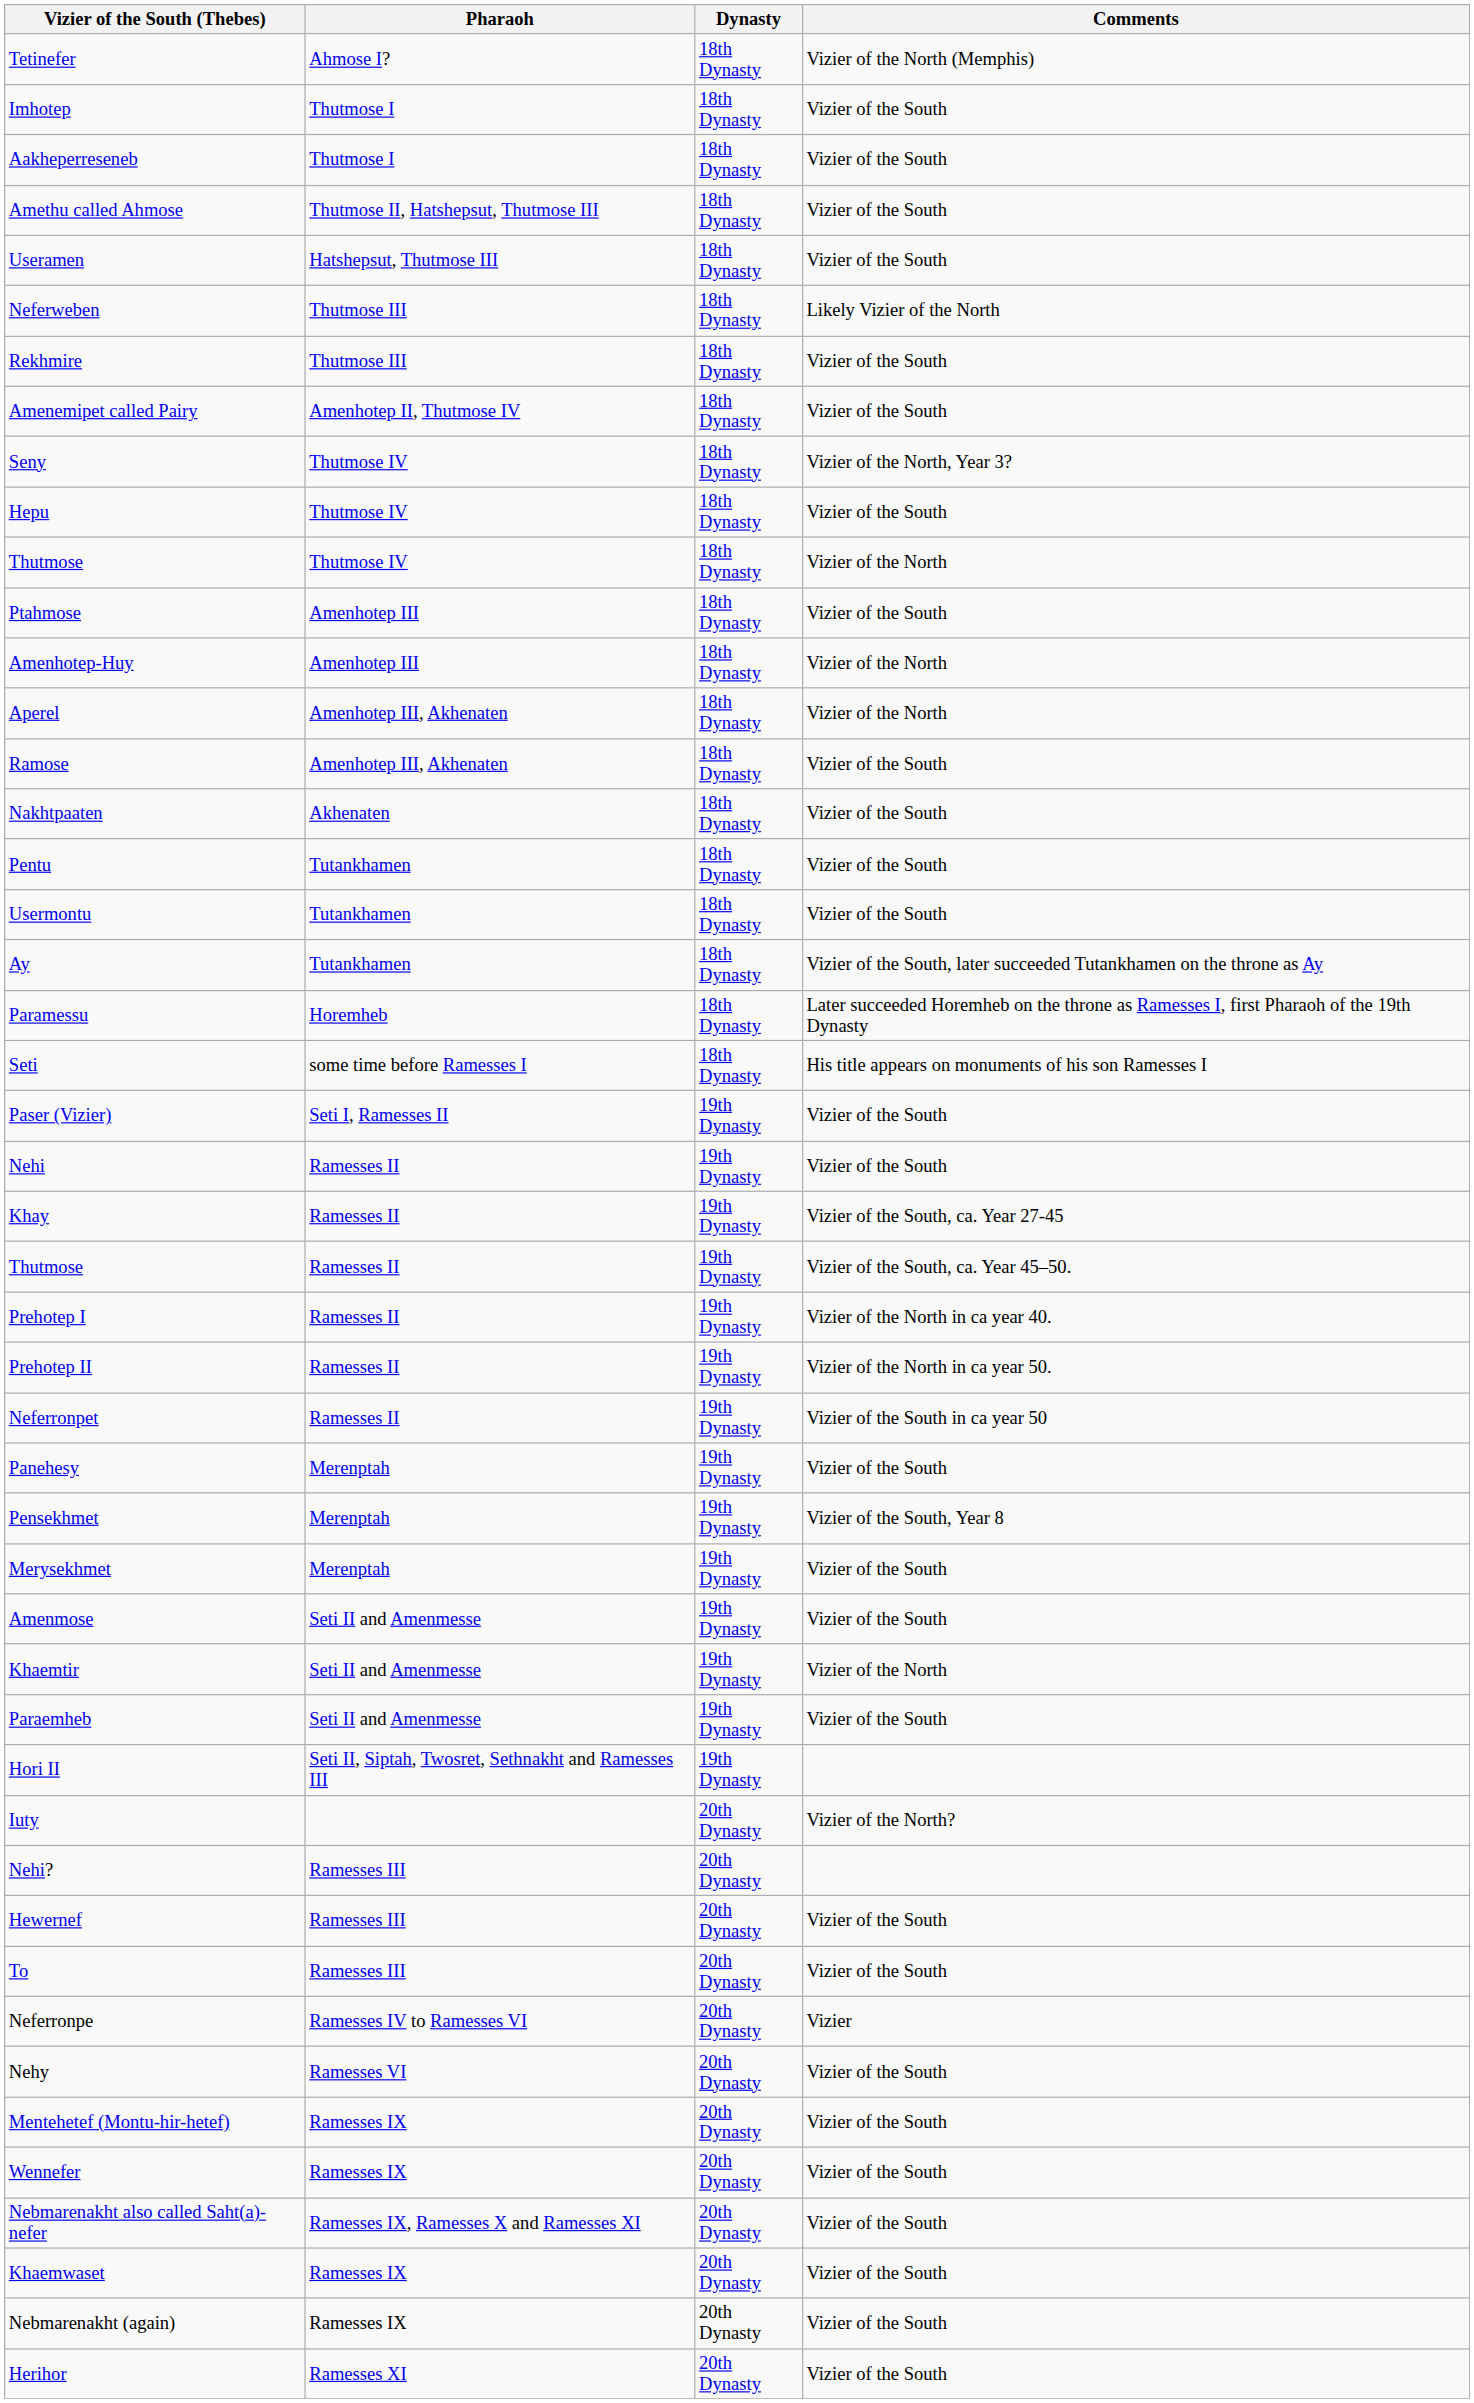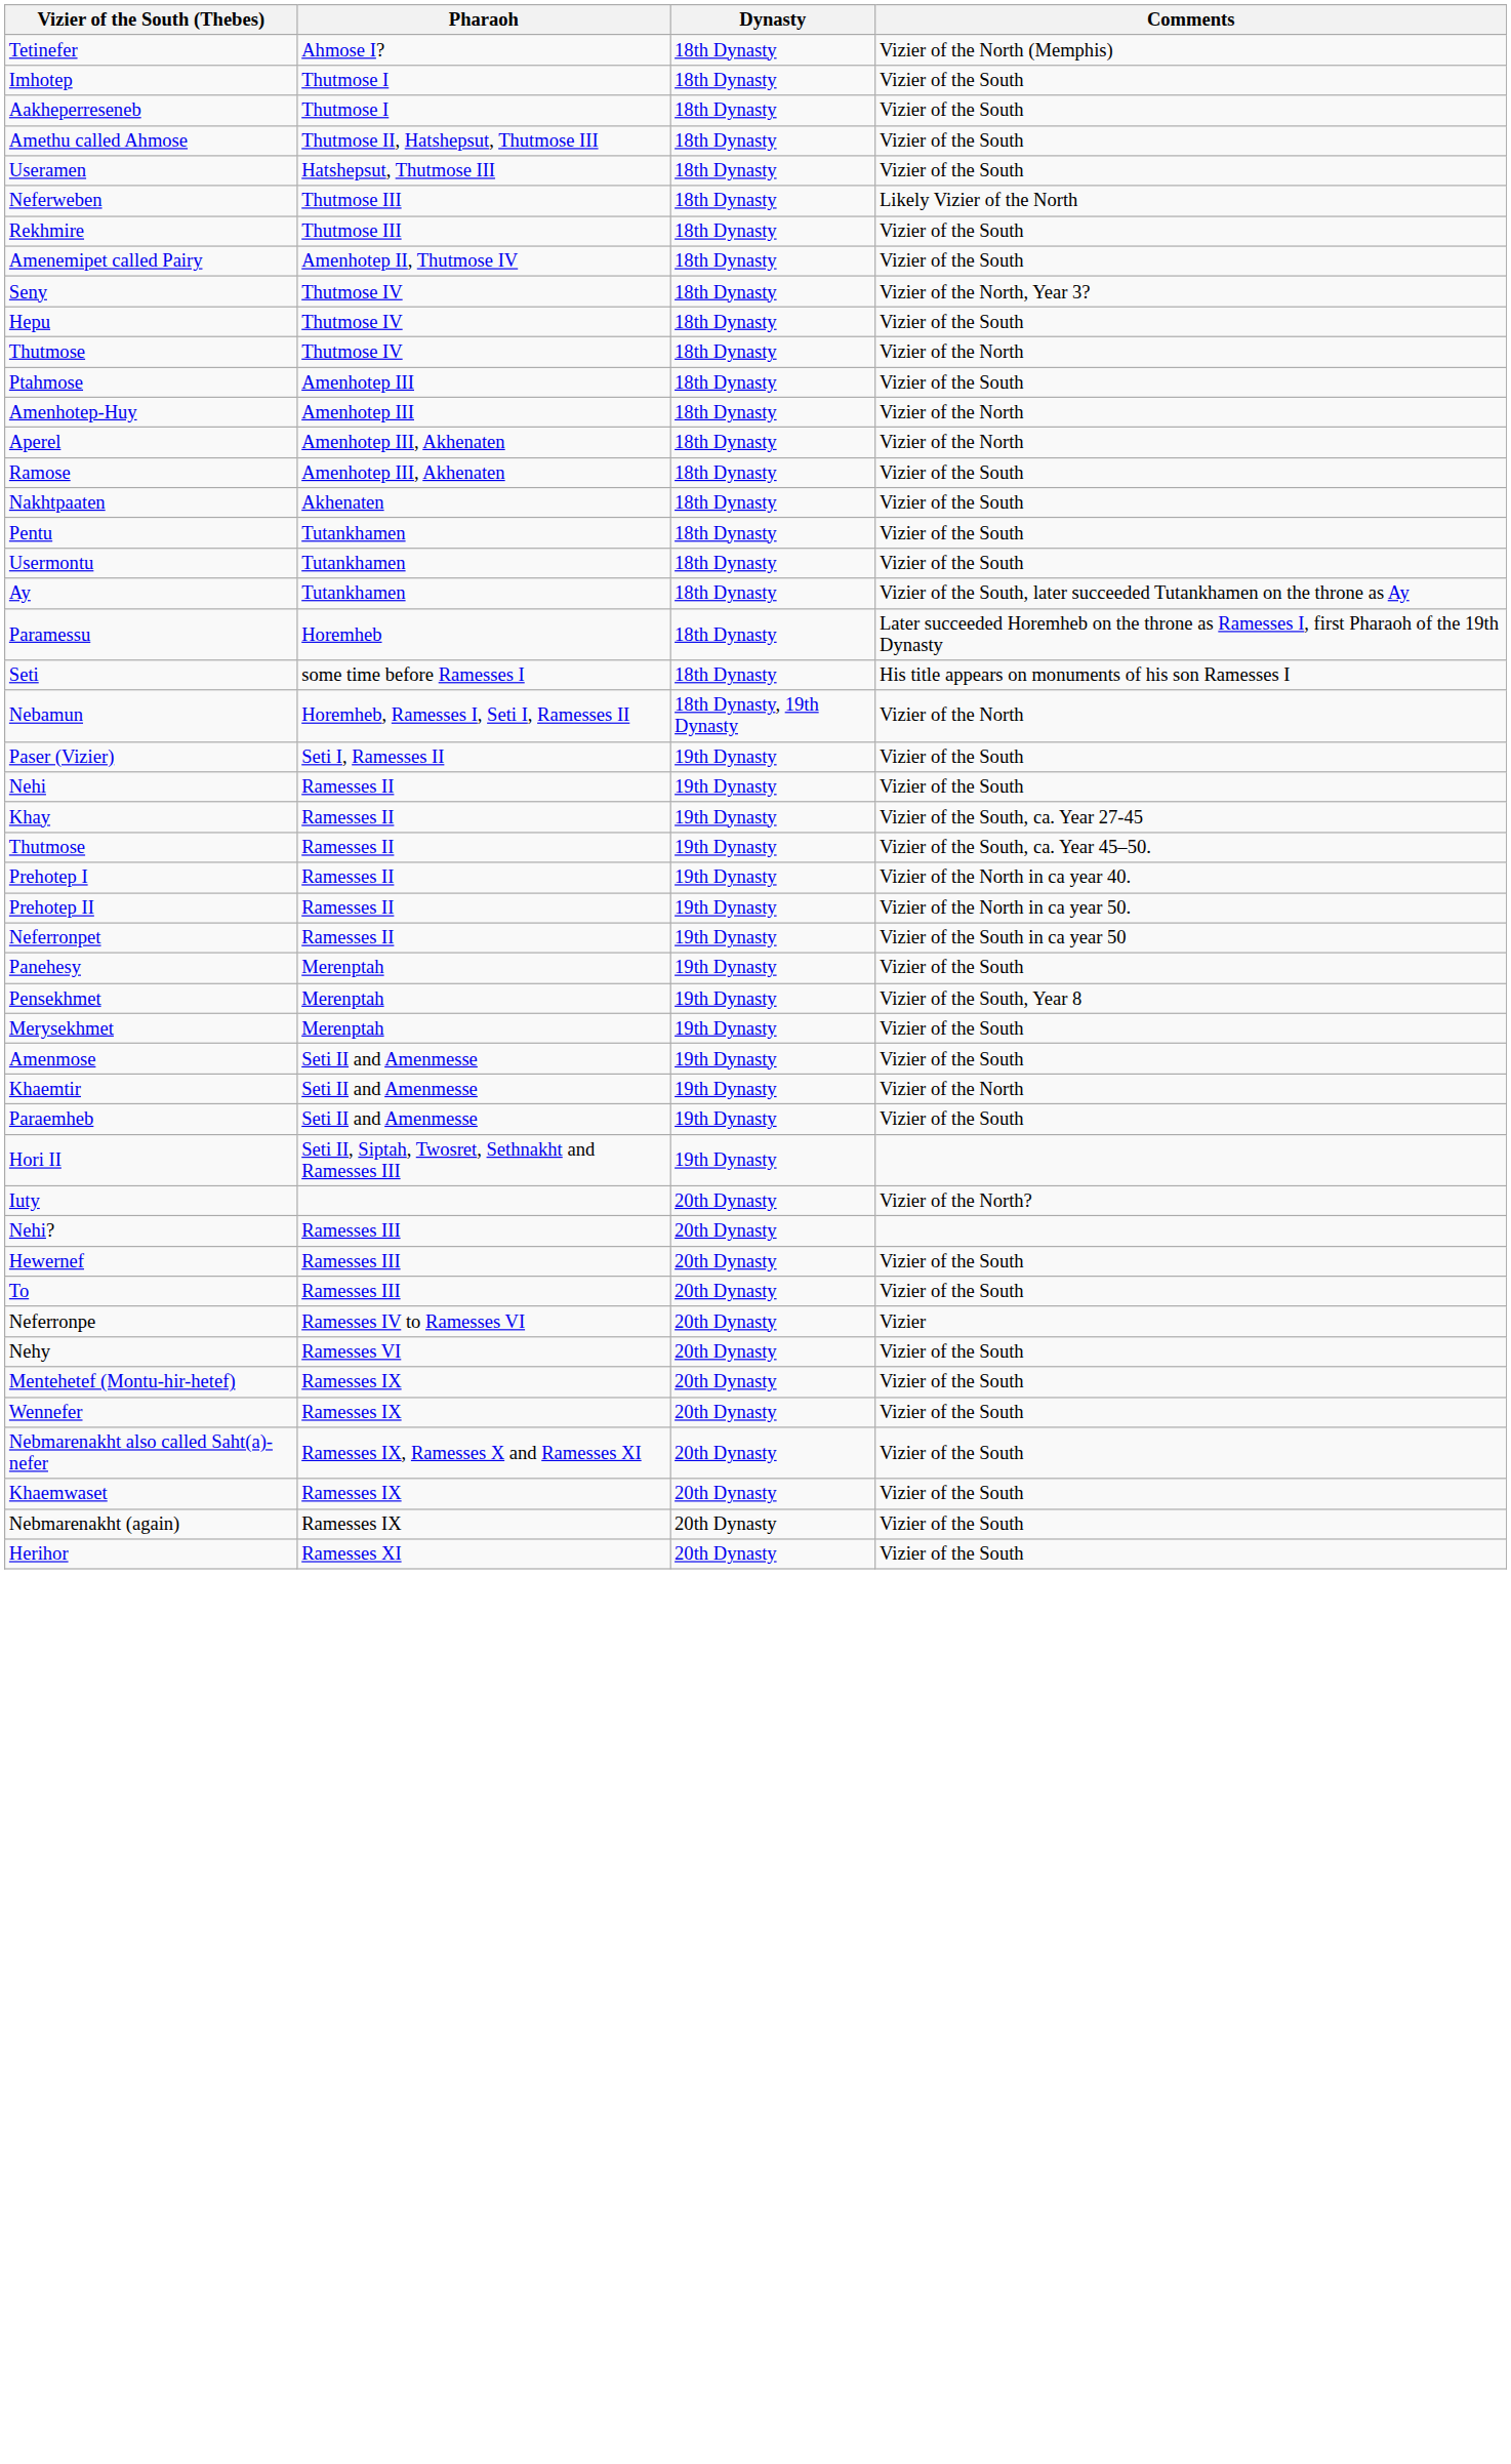 <table class="wikitable" style="margin:auto;">
 <tr>
 <th>Vizier of the South (Thebes)</th>
 <th>Pharaoh</th>
 <th>Dynasty</th>
 <th>Comments</th>
 </tr>
 <tr>
 <td><a href='#'>Tetinefer</a></td>
 <td><a href='#'>Ahmose I</a>?</td>
 <td><a href='#'>18th Dynasty</a></td>
 <td>Vizier of the North (Memphis)</td>
 </tr>
 <tr>
 <td><a href='#'>Imhotep</a></td>
 <td><a href='#'>Thutmose I</a></td>
 <td><a href='#'>18th Dynasty</a></td>
 <td>Vizier of the South</td>
 </tr>
 <tr>
 <td><a href='#'>Aakheperreseneb</a></td>
 <td><a href='#'>Thutmose I</a></td>
 <td><a href='#'>18th Dynasty</a></td>
 <td>Vizier of the South</td>
 </tr>
 <tr>
 <td><a href='#'>Amethu called Ahmose</a></td>
 <td><a href='#'>Thutmose II</a>, <a href='#'>Hatshepsut</a>, <a href='#'>Thutmose III</a></td>
 <td><a href='#'>18th Dynasty</a></td>
 <td>Vizier of the South</td>
 </tr>
 <tr>
 <td><a href='#'>Useramen</a></td>
 <td><a href='#'>Hatshepsut</a>, <a href='#'>Thutmose III</a></td>
 <td><a href='#'>18th Dynasty</a></td>
 <td>Vizier of the South</td>
 </tr>
 <tr>
 <td><a href='#'>Neferweben</a></td>
 <td><a href='#'>Thutmose III</a></td>
 <td><a href='#'>18th Dynasty</a></td>
 <td>Likely Vizier of the North</td>
 </tr>
 <tr>
 <td><a href='#'>Rekhmire</a></td>
 <td><a href='#'>Thutmose III</a></td>
 <td><a href='#'>18th Dynasty</a></td>
 <td>Vizier of the South</td>
 </tr>
 <tr>
 <td><a href='#'>Amenemipet called Pairy</a></td>
 <td><a href='#'>Amenhotep II</a>, <a href='#'>Thutmose IV</a></td>
 <td><a href='#'>18th Dynasty</a></td>
 <td>Vizier of the South</td>
 </tr>
 <tr>
 <td><a href='#'>Seny</a></td>
 <td><a href='#'>Thutmose IV</a></td>
 <td><a href='#'>18th Dynasty</a></td>
 <td>Vizier of the North, Year 3?</td>
 </tr>
 <tr>
 <td><a href='#'>Hepu</a></td>
 <td><a href='#'>Thutmose IV</a></td>
 <td><a href='#'>18th Dynasty</a></td>
 <td>Vizier of the South</td>
 </tr>
 <tr>
 <td><a href='#'>Thutmose</a></td>
 <td><a href='#'>Thutmose IV</a></td>
 <td><a href='#'>18th Dynasty</a></td>
 <td>Vizier of the North</td>
 </tr>
 <tr>
 <td><a href='#'>Ptahmose</a></td>
 <td><a href='#'>Amenhotep III</a></td>
 <td><a href='#'>18th Dynasty</a></td>
 <td>Vizier of the South</td>
 </tr>
 <tr>
 <td><a href='#'>Amenhotep-Huy</a></td>
 <td><a href='#'>Amenhotep III</a></td>
 <td><a href='#'>18th Dynasty</a></td>
 <td>Vizier of the North</td>
 </tr>
 <tr>
 <td><a href='#'>Aperel</a></td>
 <td><a href='#'>Amenhotep III</a>, <a href='#'>Akhenaten</a></td>
 <td><a href='#'>18th Dynasty</a></td>
 <td>Vizier of the North</td>
 </tr>
 <tr>
 <td><a href='#'>Ramose</a></td>
 <td><a href='#'>Amenhotep III</a>, <a href='#'>Akhenaten</a></td>
 <td><a href='#'>18th Dynasty</a></td>
 <td>Vizier of the South</td>
 </tr>
 <tr>
 <td><a href='#'>Nakhtpaaten</a></td>
 <td><a href='#'>Akhenaten</a></td>
 <td><a href='#'>18th Dynasty</a></td>
 <td>Vizier of the South</td>
 </tr>
 <tr>
 <td><a href='#'>Pentu</a></td>
 <td><a href='#'>Tutankhamen</a></td>
 <td><a href='#'>18th Dynasty</a></td>
 <td>Vizier of the South</td>
 </tr>
 <tr>
 <td><a href='#'>Usermontu</a></td>
 <td><a href='#'>Tutankhamen</a></td>
 <td><a href='#'>18th Dynasty</a></td>
 <td>Vizier of the South</td>
 </tr>
 <tr>
 <td><a href='#'>Ay</a></td>
 <td><a href='#'>Tutankhamen</a></td>
 <td><a href='#'>18th Dynasty</a></td>
 <td>Vizier of the South, later succeeded Tutankhamen on the throne as <a href='#'>Ay</a></td>
 </tr>
 <tr>
 <td><a href='#'>Paramessu</a></td>
 <td><a href='#'>Horemheb</a></td>
 <td><a href='#'>18th Dynasty</a></td>
 <td>Later succeeded Horemheb on the throne as <a href='#'>Ramesses I</a>, first Pharaoh of the 19th Dynasty</td>
 </tr>
 <tr>
 <td><a href='#'>Seti</a></td>
 <td>some time before <a href='#'>Ramesses I</a></td>
 <td><a href='#'>18th Dynasty</a></td>
 <td>His title appears on monuments of his son Ramesses I</td>
+</tr>
+<tr>
+<td><a href='#'>Nebamun</a></td>
+<td><a href='#'>Horemheb</a>, <a href='#'>Ramesses I</a>, <a href='#'>Seti I</a>, <a href='#'>Ramesses II</a></td>
+<td><a href='#'>18th Dynasty</a>, <a href='#'>19th Dynasty</a></td>
+<td>Vizier of the North</td>
 </tr>
 <tr>
 <td><a href='#'>Paser (Vizier)</a></td>
 <td><a href='#'>Seti I</a>, <a href='#'>Ramesses II</a></td>
 <td><a href='#'>19th Dynasty</a></td>
 <td>Vizier of the South</td>
 </tr>
 <tr>
 <td><a href='#'>Nehi</a></td>
 <td><a href='#'>Ramesses II</a></td>
 <td><a href='#'>19th Dynasty</a></td>
 <td>Vizier of the South</td>
 </tr>
 <tr>
 <td><a href='#'>Khay</a></td>
 <td><a href='#'>Ramesses II</a></td>
 <td><a href='#'>19th Dynasty</a></td>
 <td>Vizier of the South, ca. Year 27-45</td>
 </tr>
 <tr>
 <td><a href='#'>Thutmose</a></td>
 <td><a href='#'>Ramesses II</a></td>
 <td><a href='#'>19th Dynasty</a></td>
 <td>Vizier of the South, ca. Year 45–50.</td>
 </tr>
 <tr>
 <td><a href='#'>Prehotep I</a></td>
 <td><a href='#'>Ramesses II</a></td>
 <td><a href='#'>19th Dynasty</a></td>
 <td>Vizier of the North in ca year 40.</td>
 </tr>
 <tr>
 <td><a href='#'>Prehotep II</a></td>
 <td><a href='#'>Ramesses II</a></td>
 <td><a href='#'>19th Dynasty</a></td>
 <td>Vizier of the North in ca year 50.</td>
 </tr>
 <tr>
 <td><a href='#'>Neferronpet</a></td>
 <td><a href='#'>Ramesses II</a></td>
 <td><a href='#'>19th Dynasty</a></td>
 <td>Vizier of the South in ca year 50</td>
 </tr>
 <tr>
 <td><a href='#'>Panehesy</a></td>
 <td><a href='#'>Merenptah</a></td>
 <td><a href='#'>19th Dynasty</a></td>
 <td>Vizier of the South</td>
 </tr>
 <tr>
 <td><a href='#'>Pensekhmet</a></td>
 <td><a href='#'>Merenptah</a></td>
 <td><a href='#'>19th Dynasty</a></td>
 <td>Vizier of the South, Year 8</td>
 </tr>
 <tr>
 <td><a href='#'>Merysekhmet</a></td>
 <td><a href='#'>Merenptah</a></td>
 <td><a href='#'>19th Dynasty</a></td>
 <td>Vizier of the South</td>
 </tr>
 <tr>
 <td><a href='#'>Amenmose</a></td>
 <td><a href='#'>Seti II</a> and <a href='#'>Amenmesse</a></td>
 <td><a href='#'>19th Dynasty</a></td>
 <td>Vizier of the South</td>
 </tr>
 <tr>
 <td><a href='#'>Khaemtir</a></td>
 <td><a href='#'>Seti II</a> and <a href='#'>Amenmesse</a></td>
 <td><a href='#'>19th Dynasty</a></td>
 <td>Vizier of the North</td>
 </tr>
 <tr>
 <td><a href='#'>Paraemheb</a></td>
 <td><a href='#'>Seti II</a> and <a href='#'>Amenmesse</a></td>
 <td><a href='#'>19th Dynasty</a></td>
 <td>Vizier of the South</td>
 </tr>
 <tr>
 <td><a href='#'>Hori II</a></td>
 <td><a href='#'>Seti II</a>, <a href='#'>Siptah</a>, <a href='#'>Twosret</a>, <a href='#'>Sethnakht</a> and <a href='#'>Ramesses III</a></td>
 <td><a href='#'>19th Dynasty</a></td>
 <td></td>
 </tr>
 <tr>
 <td><a href='#'>Iuty</a></td>
 <td></td>
 <td><a href='#'>20th Dynasty</a></td>
 <td>Vizier of the North?</td>
 </tr>
 <tr>
 <td><a href='#'>Nehi</a>?</td>
 <td><a href='#'>Ramesses III</a></td>
 <td><a href='#'>20th Dynasty</a></td>
 <td></td>
 </tr>
 <tr>
 <td><a href='#'>Hewernef</a></td>
 <td><a href='#'>Ramesses III</a></td>
 <td><a href='#'>20th Dynasty</a></td>
 <td>Vizier of the South</td>
 </tr>
 <tr>
 <td><a href='#'>To</a></td>
 <td><a href='#'>Ramesses III</a></td>
 <td><a href='#'>20th Dynasty</a></td>
 <td>Vizier of the South</td>
 </tr>
 <tr>
 <td>Neferronpe</td>
 <td><a href='#'>Ramesses IV</a> to <a href='#'>Ramesses VI</a></td>
 <td><a href='#'>20th Dynasty</a></td>
 <td>Vizier</td>
 </tr>
 <tr>
 <td>Nehy</td>
 <td><a href='#'>Ramesses VI</a></td>
 <td><a href='#'>20th Dynasty</a></td>
 <td>Vizier of the South</td>
 </tr>
 <tr>
 <td><a href='#'>Mentehetef (Montu-hir-hetef)</a></td>
 <td><a href='#'>Ramesses IX</a></td>
 <td><a href='#'>20th Dynasty</a></td>
 <td>Vizier of the South</td>
 </tr>
 <tr>
 <td><a href='#'>Wennefer</a></td>
 <td><a href='#'>Ramesses IX</a></td>
 <td><a href='#'>20th Dynasty</a></td>
 <td>Vizier of the South</td>
 </tr>
 <tr>
 <td><a href='#'>Nebmarenakht also called Saht(a)-nefer</a></td>
 <td><a href='#'>Ramesses IX</a>, <a href='#'>Ramesses X</a> and <a href='#'>Ramesses XI</a></td>
 <td><a href='#'>20th Dynasty</a></td>
 <td>Vizier of the South</td>
 </tr>
 <tr>
 <td><a href='#'>Khaemwaset</a></td>
 <td><a href='#'>Ramesses IX</a></td>
 <td><a href='#'>20th Dynasty</a></td>
 <td>Vizier of the South</td>
 </tr>
 <tr>
 <td>Nebmarenakht (again)</td>
 <td>Ramesses IX</td>
 <td>20th Dynasty</td>
 <td>Vizier of the South</td>
 </tr>
 <tr>
 <td><a href='#'>Herihor</a></td>
 <td><a href='#'>Ramesses XI</a></td>
 <td><a href='#'>20th Dynasty</a></td>
 <td>Vizier of the South</td>
 </tr>
 </table>
